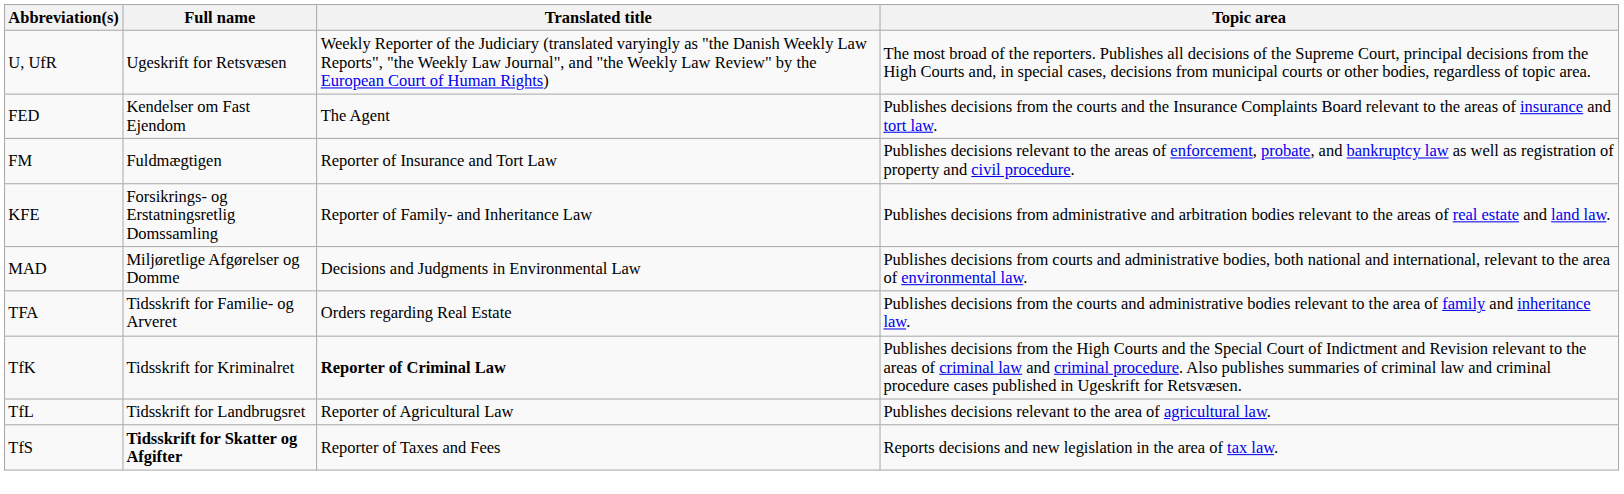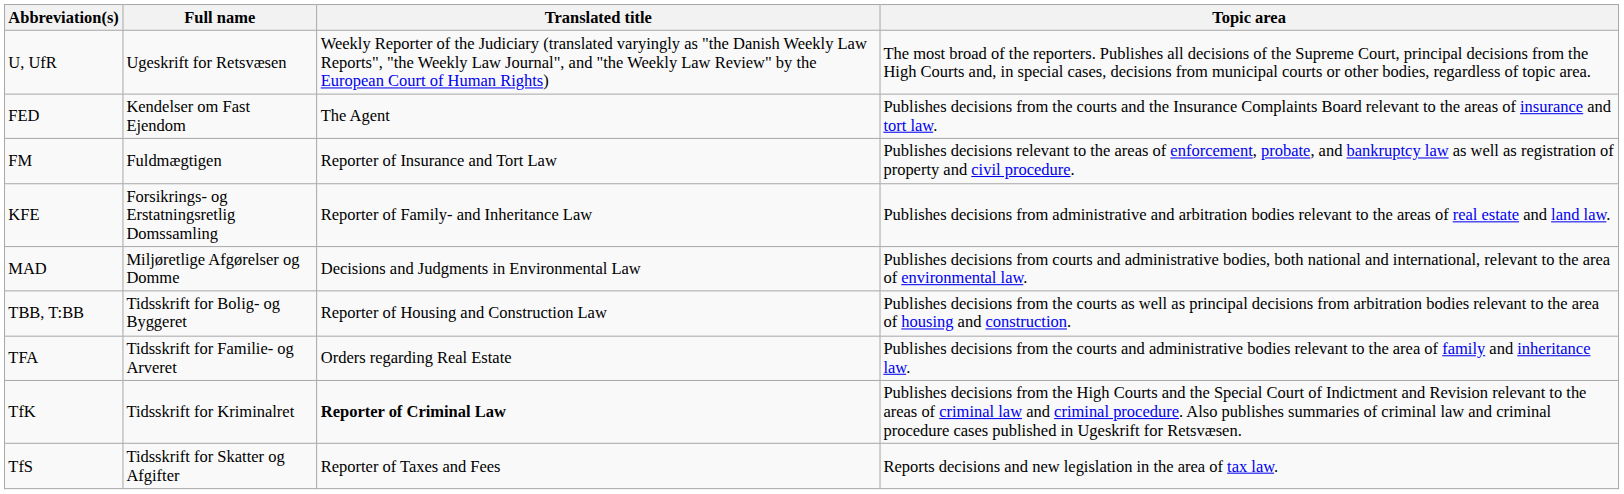 <table class="wikitable">
 <tr>
 <th>Abbreviation(s)</th>
 <th>Full name</th>
 <th>Translated title</th>
 <th>Topic area</th>
 </tr>
 <tr>
 <td>U, UfR</td>
 <td>Ugeskrift for Retsvæsen</td>
 <td>Weekly Reporter of the Judiciary (translated varyingly as "the Danish Weekly Law Reports", "the Weekly Law Journal", and "the Weekly Law Review" by the <a href='#'>European Court of Human Rights</a>)</td>
 <td>The most broad of the reporters. Publishes all decisions of the Supreme Court, principal decisions from the High Courts and, in special cases, decisions from municipal courts or other bodies, regardless of topic area.</td>
 </tr>
 <tr>
 <td>FED</td>
 <td>Kendelser om Fast Ejendom</td>
 <td>The Agent</td>
 <td>Publishes decisions from the courts and the Insurance Complaints Board relevant to the areas of <a href='#'>insurance</a> and <a href='#'>tort law</a>.</td>
 </tr>
 <tr>
 <td>FM</td>
 <td>Fuldmægtigen</td>
 <td>Reporter of Insurance and Tort Law</td>
 <td>Publishes decisions relevant to the areas of <a href='#'>enforcement</a>, <a href='#'>probate</a>, and <a href='#'>bankruptcy law</a> as well as registration of property and <a href='#'>civil procedure</a>.</td>
 </tr>
 <tr>
 <td>KFE</td>
 <td>Forsikrings- og Erstatningsretlig Domssamling</td>
 <td>Reporter of Family- and Inheritance Law</td>
 <td>Publishes decisions from administrative and arbitration bodies relevant to the areas of <a href='#'>real estate</a> and <a href='#'>land law</a>.</td>
 </tr>
 <tr>
 <td>MAD</td>
 <td>Miljøretlige Afgørelser og Domme</td>
 <td>Decisions and Judgments in Environmental Law</td>
 <td>Publishes decisions from courts and administrative bodies, both national and international, relevant to the area of <a href='#'>environmental law</a>.</td>
 </tr>
 <tr>
+<td>TBB, T:BB</td>
+<td>Tidsskrift for Bolig- og Byggeret</td>
+<td>Reporter of Housing and Construction Law</td>
+<td>Publishes decisions from the courts as well as principal decisions from arbitration bodies relevant to the area of <a href='#'>housing</a> and <a href='#'>construction</a>.</td>
+</tr>
+<tr>
 <td>TFA</td>
 <td>Tidsskrift for Familie- og Arveret</td>
 <td>Orders regarding Real Estate</td>
 <td>Publishes decisions from the courts and administrative bodies relevant to the area of <a href='#'>family</a> and <a href='#'>inheritance law</a>.</td>
 </tr>
 <tr>
 <td>TfK</td>
 <td>Tidsskrift for Kriminalret</td>
 <td><strong>Reporter of Criminal Law</strong></td>
 <td>Publishes decisions from the High Courts and the Special Court of Indictment and Revision relevant to the areas of <a href='#'>criminal law</a> and <a href='#'>criminal procedure</a>. Also publishes summaries of criminal law and criminal procedure cases published in Ugeskrift for Retsvæsen.</td>
 </tr>
 <tr>
-<td>TfL</td>
-<td>Tidsskrift for Landbrugsret</td>
-<td>Reporter of Agricultural Law</td>
-<td>Publishes decisions relevant to the area of <a href='#'>agricultural law</a>.</td>
-</tr>
-<tr>
 <td>TfS</td>
-<td><strong>Tidsskrift for Skatter og Afgifter</strong></td>
+<td>Tidsskrift for Skatter og Afgifter</td>
 <td>Reporter of Taxes and Fees</td>
 <td>Reports decisions and new legislation in the area of <a href='#'>tax law</a>.</td>
 </tr>
 </table>
